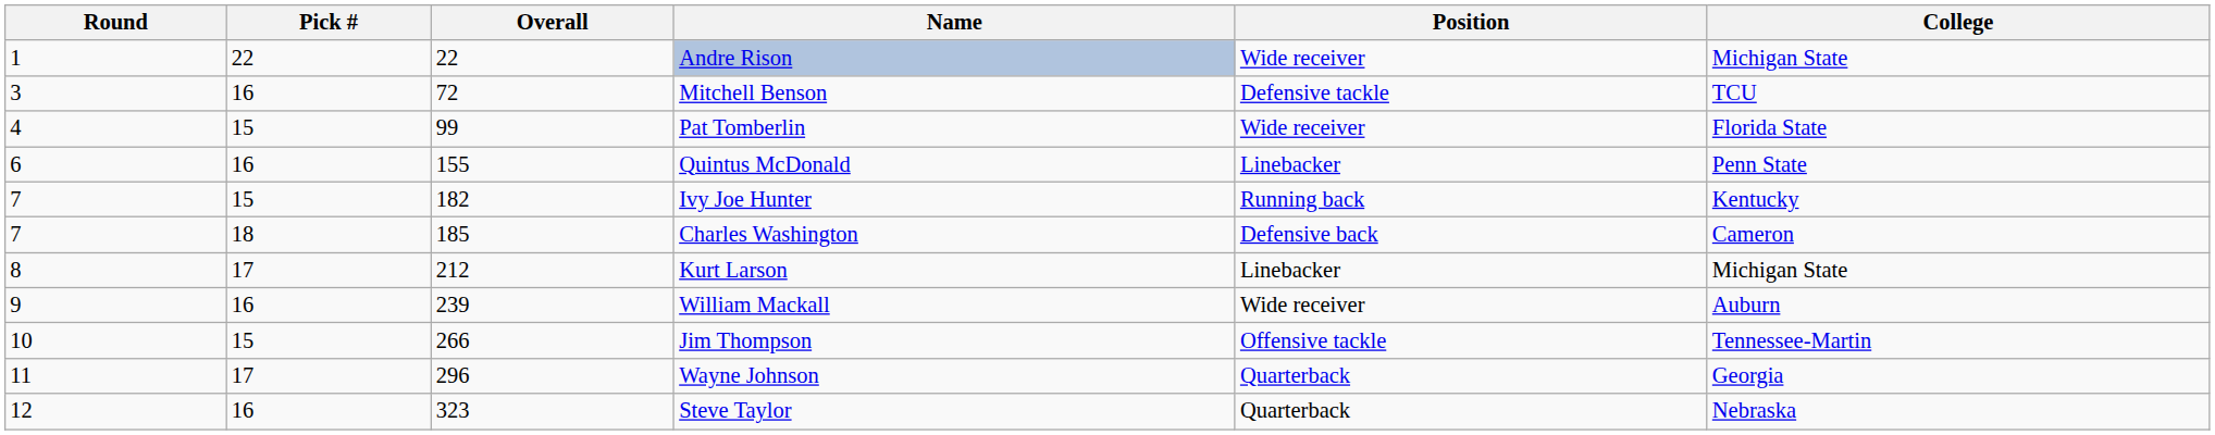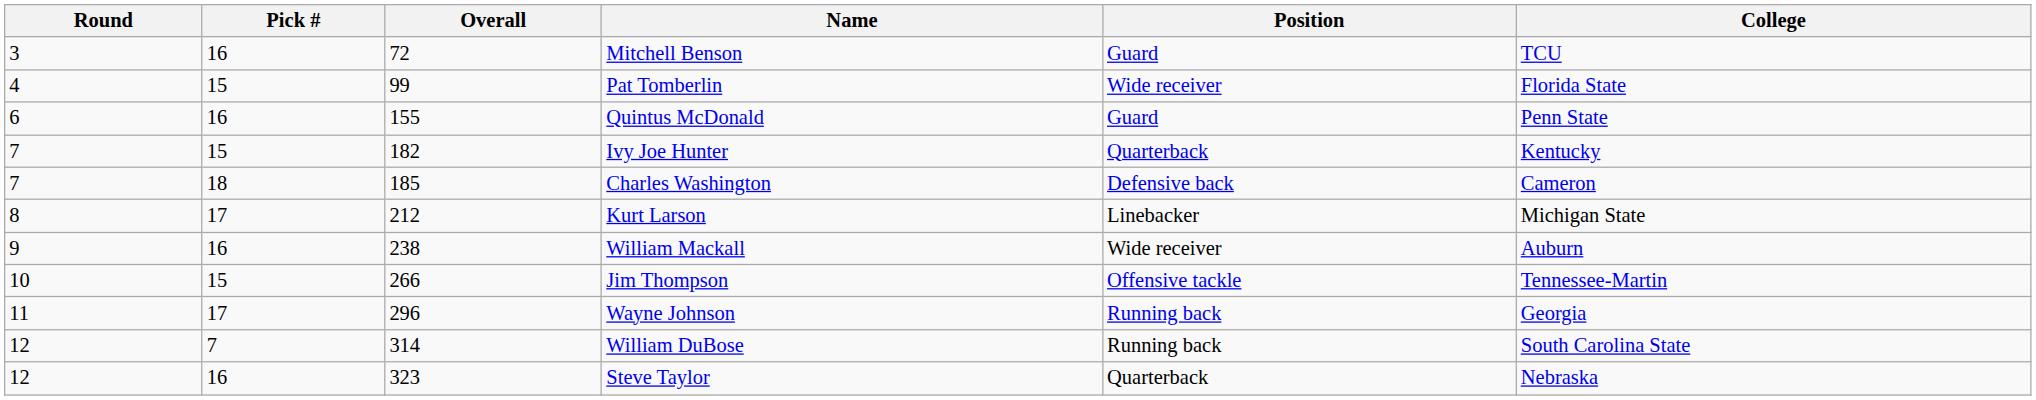 <table class="wikitable sortable sortable" style="width: 100%">
 <tr>
 <th>Round</th>
 <th>Pick #</th>
 <th>Overall</th>
 <th>Name</th>
 <th>Position</th>
 <th>College</th>
 </tr>
 <tr>
-<td>1</td>
-<td>22</td>
-<td>22</td>
-<td bgcolor=lightsteelblue><a href='#'>Andre Rison</a></td>
-<td><a href='#'>Wide receiver</a></td>
-<td><a href='#'>Michigan State</a></td>
-</tr>
-<tr>
 <td>3</td>
 <td>16</td>
 <td>72</td>
 <td><a href='#'>Mitchell Benson</a></td>
-<td><a href='#'>Defensive tackle</a></td>
+<td><a href='#'>Guard</a></td>
 <td><a href='#'>TCU</a></td>
 </tr>
 <tr>
 <td>4</td>
 <td>15</td>
 <td>99</td>
 <td><a href='#'>Pat Tomberlin</a></td>
 <td><a href='#'>Wide receiver</a></td>
 <td><a href='#'>Florida State</a></td>
 </tr>
 <tr>
 <td>6</td>
 <td>16</td>
 <td>155</td>
 <td><a href='#'>Quintus McDonald</a></td>
-<td><a href='#'>Linebacker</a></td>
+<td><a href='#'>Guard</a></td>
 <td><a href='#'>Penn State</a></td>
 </tr>
 <tr>
 <td>7</td>
 <td>15</td>
 <td>182</td>
 <td><a href='#'>Ivy Joe Hunter</a></td>
-<td><a href='#'>Running back</a></td>
+<td><a href='#'>Quarterback</a></td>
 <td><a href='#'>Kentucky</a></td>
 </tr>
 <tr>
 <td>7</td>
 <td>18</td>
 <td>185</td>
 <td><a href='#'>Charles Washington</a></td>
 <td><a href='#'>Defensive back</a></td>
 <td><a href='#'>Cameron</a></td>
 </tr>
 <tr>
 <td>8</td>
 <td>17</td>
 <td>212</td>
 <td><a href='#'>Kurt Larson</a></td>
 <td>Linebacker</td>
 <td>Michigan State</td>
 </tr>
 <tr>
 <td>9</td>
 <td>16</td>
-<td>239</td>
+<td>238</td>
 <td><a href='#'>William Mackall</a></td>
 <td>Wide receiver</td>
 <td><a href='#'>Auburn</a></td>
 </tr>
 <tr>
 <td>10</td>
 <td>15</td>
 <td>266</td>
 <td><a href='#'>Jim Thompson</a></td>
 <td><a href='#'>Offensive tackle</a></td>
 <td><a href='#'>Tennessee-Martin</a></td>
 </tr>
 <tr>
 <td>11</td>
 <td>17</td>
 <td>296</td>
 <td><a href='#'>Wayne Johnson</a></td>
-<td><a href='#'>Quarterback</a></td>
+<td><a href='#'>Running back</a></td>
 <td><a href='#'>Georgia</a></td>
+</tr>
+<tr>
+<td>12</td>
+<td>7</td>
+<td>314</td>
+<td><a href='#'>William DuBose</a></td>
+<td>Running back</td>
+<td><a href='#'>South Carolina State</a></td>
 </tr>
 <tr>
 <td>12</td>
 <td>16</td>
 <td>323</td>
 <td><a href='#'>Steve Taylor</a></td>
 <td>Quarterback</td>
 <td><a href='#'>Nebraska</a></td>
 </tr>
 </table>
